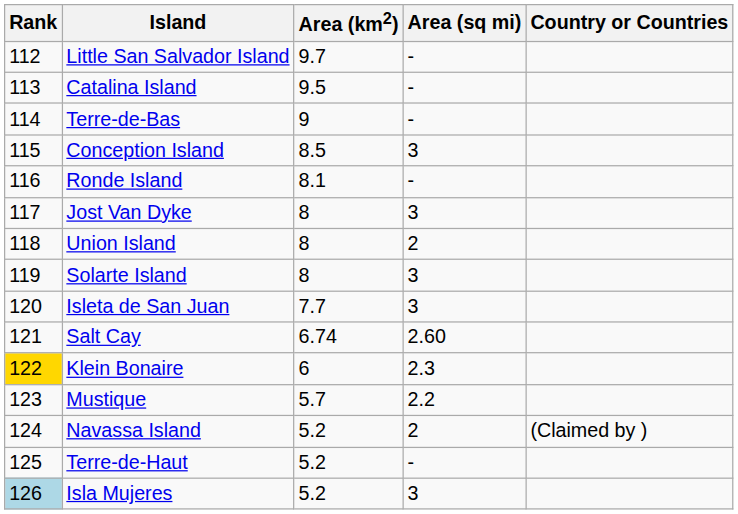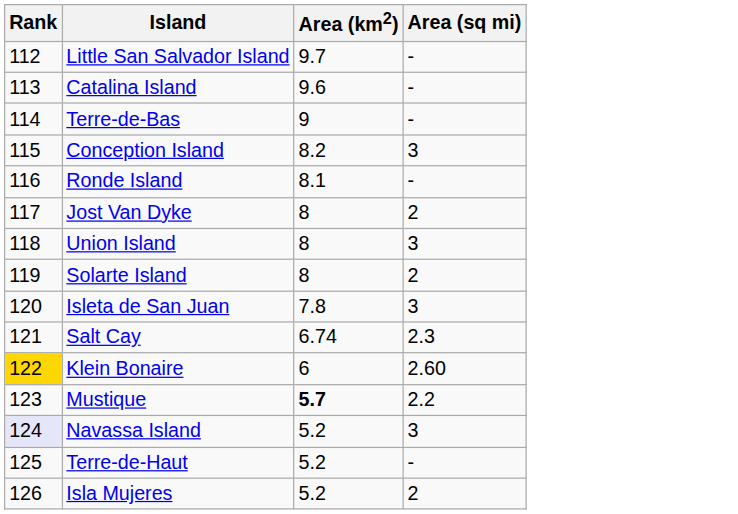 <table class="wikitable sortable">
 <tr>
 <th>Rank</th>
 <th>Island</th>
 <th>Area (km<sup>2</sup>)</th>
 <th>Area (sq mi)</th>
-<th>Country or Countries</th>
 </tr>
 <tr>
 <td>112</td>
 <td><a href='#'>Little San Salvador Island</a></td>
 <td>9.7</td>
 <td>-</td>
-<td></td>
 </tr>
 <tr>
 <td>113</td>
 <td><a href='#'>Catalina Island</a></td>
-<td>9.5</td>
+<td>9.6</td>
 <td>-</td>
-<td></td>
 </tr>
 <tr>
 <td>114</td>
 <td><a href='#'>Terre-de-Bas</a></td>
 <td>9</td>
 <td>-</td>
-<td></td>
 </tr>
 <tr>
 <td>115</td>
 <td><a href='#'>Conception Island</a></td>
-<td>8.5</td>
+<td>8.2</td>
 <td>3</td>
-<td></td>
 </tr>
 <tr>
 <td>116</td>
 <td><a href='#'>Ronde Island</a></td>
 <td>8.1</td>
 <td>-</td>
-<td></td>
 </tr>
 <tr>
 <td>117</td>
 <td><a href='#'>Jost Van Dyke</a></td>
 <td>8</td>
-<td>3</td>
-<td></td>
+<td>2</td>
 </tr>
 <tr>
 <td>118</td>
 <td><a href='#'>Union Island</a></td>
 <td>8</td>
-<td>2</td>
-<td></td>
+<td>3</td>
 </tr>
 <tr>
 <td>119</td>
 <td><a href='#'>Solarte Island</a></td>
 <td>8</td>
-<td>3</td>
-<td></td>
+<td>2</td>
 </tr>
 <tr>
 <td>120</td>
 <td><a href='#'>Isleta de San Juan</a></td>
-<td>7.7</td>
+<td>7.8</td>
 <td>3</td>
-<td></td>
 </tr>
 <tr>
 <td>121</td>
 <td><a href='#'>Salt Cay</a></td>
 <td>6.74</td>
-<td>2.60</td>
-<td></td>
+<td>2.3</td>
 </tr>
 <tr>
 <td style="background: gold;">122</td>
 <td><a href='#'>Klein Bonaire</a></td>
 <td>6</td>
-<td>2.3</td>
-<td></td>
+<td>2.60</td>
 </tr>
 <tr>
 <td>123</td>
 <td><a href='#'>Mustique</a></td>
-<td>5.7</td>
+<td><strong>5.7</strong></td>
 <td>2.2</td>
-<td></td>
 </tr>
 <tr>
-<td>124</td>
+<td style="background: lavender;">124</td>
 <td><a href='#'>Navassa Island</a></td>
 <td>5.2</td>
-<td>2</td>
-<td> (Claimed by )</td>
+<td>3</td>
 </tr>
 <tr>
 <td>125</td>
 <td><a href='#'>Terre-de-Haut</a></td>
 <td>5.2</td>
 <td>-</td>
-<td></td>
 </tr>
 <tr>
-<td style="background: lightblue;">126</td>
+<td>126</td>
 <td><a href='#'>Isla Mujeres</a></td>
 <td>5.2</td>
-<td>3</td>
-<td></td>
+<td>2</td>
 </tr>
 </table>
